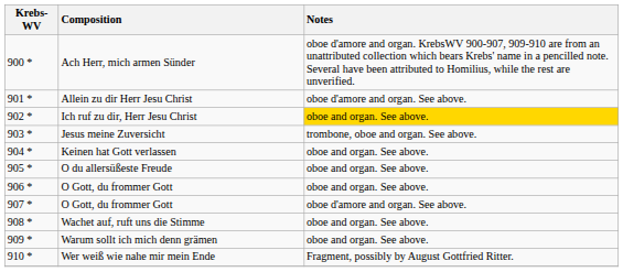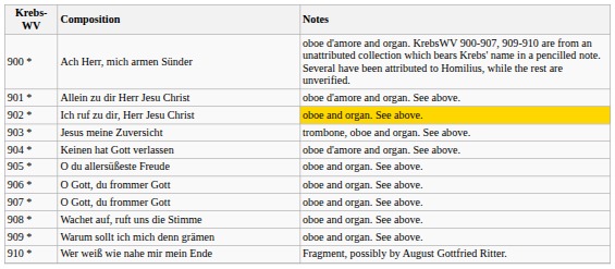 <table class="wikitable" width="100%">
 <tr>
 <th width="70">Krebs-WV</th>
 <th style="text-align: left; width: 40%">Composition</th>
 <th style="text-align: left;">Notes</th>
 </tr>
 <tr>
 <td>900 *</td>
 <td>Ach Herr, mich armen Sünder</td>
 <td>oboe d'amore and organ.  KrebsWV 900-907, 909-910 are from an unattributed collection which bears Krebs' name in a pencilled note.  Several have been attributed to Homilius, while the rest are unverified.</td>
 </tr>
 <tr>
 <td>901 *</td>
 <td>Allein zu dir Herr Jesu Christ</td>
 <td>oboe d'amore and organ.  See above.</td>
 </tr>
 <tr>
 <td>902 *</td>
 <td>Ich ruf zu dir, Herr Jesu Christ</td>
 <td style="background: gold;">oboe and organ.  See above.</td>
 </tr>
 <tr>
 <td>903 *</td>
 <td>Jesus meine Zuversicht</td>
 <td>trombone, oboe and organ.  See above.</td>
 </tr>
 <tr>
 <td>904 *</td>
 <td>Keinen hat Gott verlassen</td>
-<td>oboe and organ.  See above.</td>
+<td>oboe d'amore and organ.  See above.</td>
 </tr>
 <tr>
 <td>905 *</td>
 <td>O du allersüßeste Freude</td>
 <td>oboe and organ.  See above.</td>
 </tr>
 <tr>
 <td>906 *</td>
 <td>O Gott, du frommer Gott</td>
 <td>oboe and organ.  See above.</td>
 </tr>
 <tr>
 <td>907 *</td>
 <td>O Gott, du frommer Gott</td>
-<td>oboe d'amore and organ.  See above.</td>
+<td>oboe and organ.  See above.</td>
 </tr>
 <tr>
 <td>908 *</td>
 <td>Wachet auf, ruft uns die Stimme</td>
 <td>oboe and organ.  See above.</td>
 </tr>
 <tr>
 <td>909 *</td>
 <td>Warum sollt ich mich denn grämen</td>
 <td>oboe and organ.  See above.</td>
 </tr>
 <tr>
 <td>910 *</td>
 <td>Wer weiß wie nahe mir mein Ende</td>
 <td>Fragment, possibly by August Gottfried Ritter.</td>
 </tr>
 <tr>
 </tr>
 </table>
